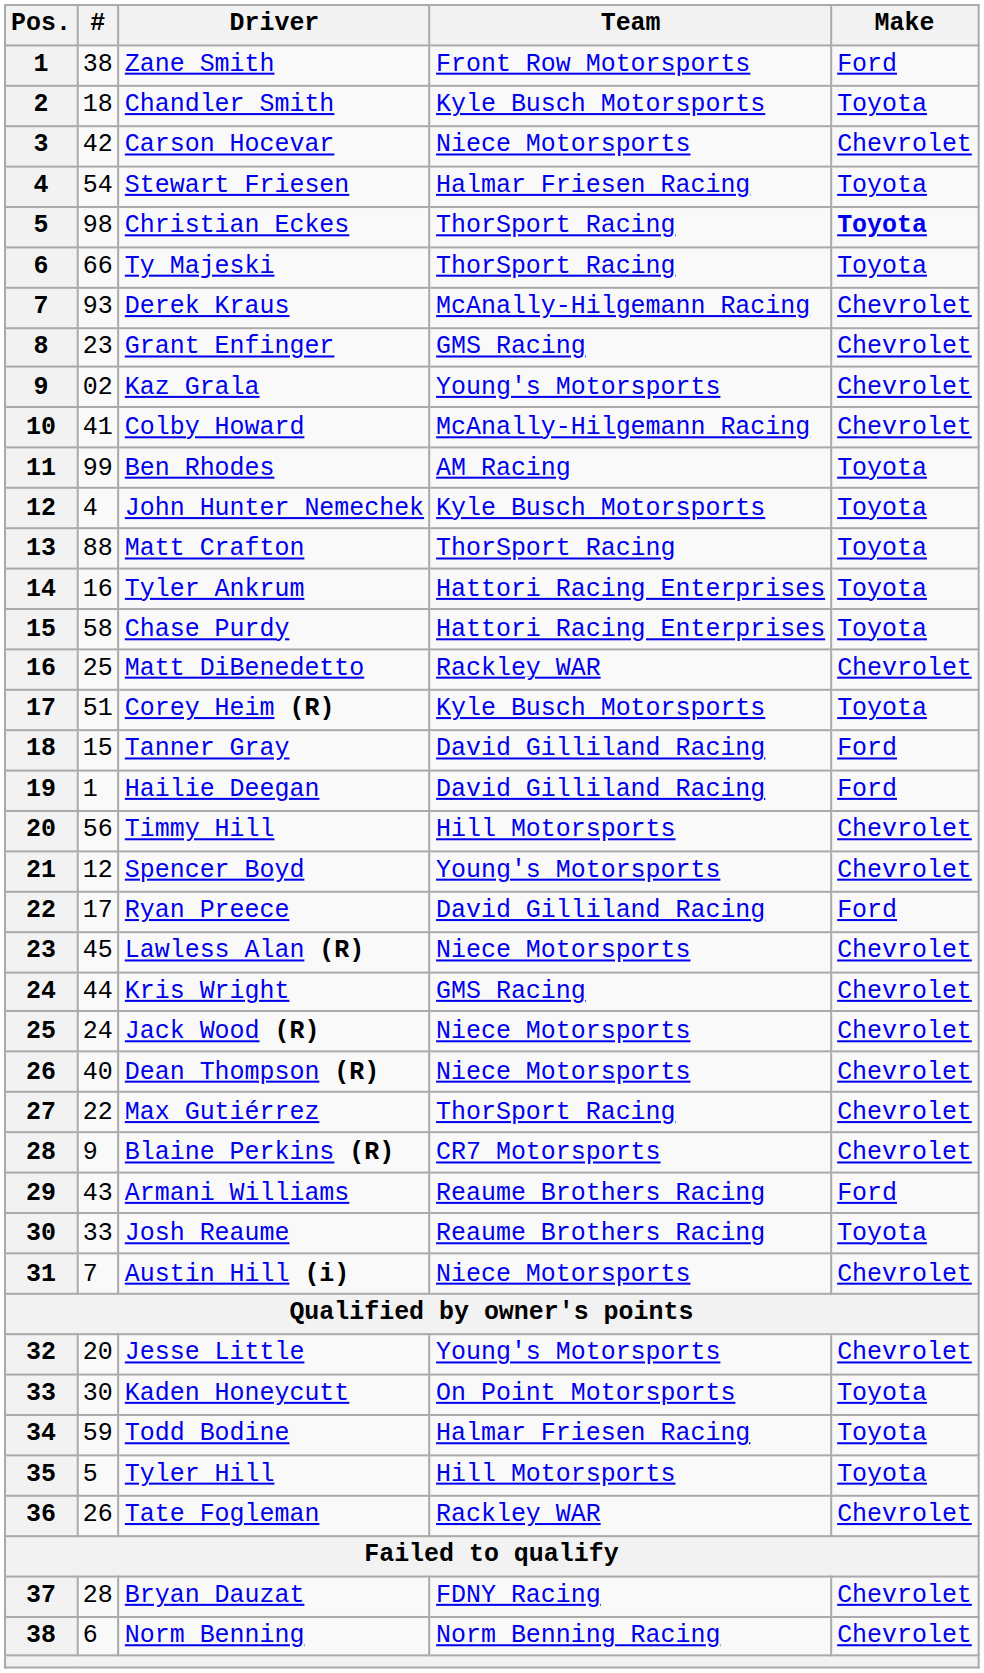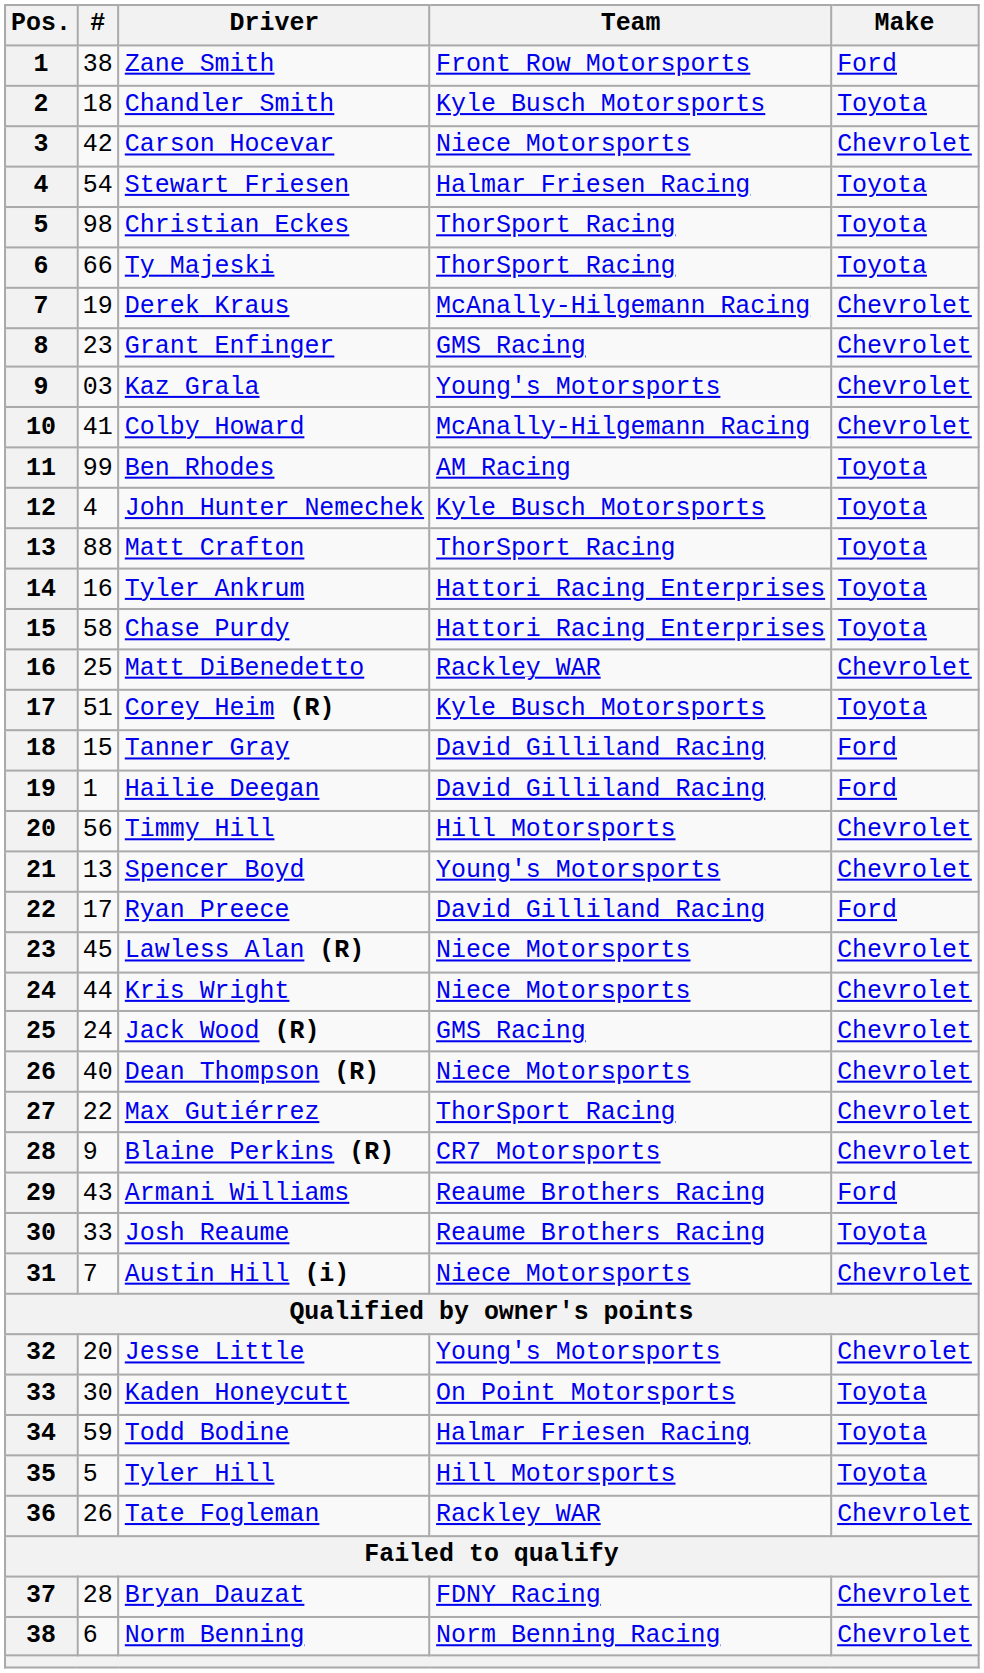 <table class="wikitable" style="font-size:95%">
 <tr>
 <th>Pos.</th>
 <th>#</th>
 <th>Driver</th>
 <th>Team</th>
 <th>Make</th>
 </tr>
 <tr>
 <th>1</th>
 <td>38</td>
 <td><a href='#'>Zane Smith</a></td>
 <td><a href='#'>Front Row Motorsports</a></td>
 <td><a href='#'>Ford</a></td>
 </tr>
 <tr>
 <th>2</th>
 <td>18</td>
 <td><a href='#'>Chandler Smith</a></td>
 <td><a href='#'>Kyle Busch Motorsports</a></td>
 <td><a href='#'>Toyota</a></td>
 </tr>
 <tr>
 <th>3</th>
 <td>42</td>
 <td><a href='#'>Carson Hocevar</a></td>
 <td><a href='#'>Niece Motorsports</a></td>
 <td><a href='#'>Chevrolet</a></td>
 </tr>
 <tr>
 <th>4</th>
 <td>54</td>
 <td><a href='#'>Stewart Friesen</a></td>
 <td><a href='#'>Halmar Friesen Racing</a></td>
 <td><a href='#'>Toyota</a></td>
 </tr>
 <tr>
 <th>5</th>
 <td>98</td>
 <td><a href='#'>Christian Eckes</a></td>
 <td><a href='#'>ThorSport Racing</a></td>
-<td><strong><a href='#'>Toyota</a></strong></td>
+<td><a href='#'>Toyota</a></td>
 </tr>
 <tr>
 <th>6</th>
 <td>66</td>
 <td><a href='#'>Ty Majeski</a></td>
 <td><a href='#'>ThorSport Racing</a></td>
 <td><a href='#'>Toyota</a></td>
 </tr>
 <tr>
 <th>7</th>
-<td>93</td>
+<td>19</td>
 <td><a href='#'>Derek Kraus</a></td>
 <td><a href='#'>McAnally-Hilgemann Racing</a></td>
 <td><a href='#'>Chevrolet</a></td>
 </tr>
 <tr>
 <th>8</th>
 <td>23</td>
 <td><a href='#'>Grant Enfinger</a></td>
 <td><a href='#'>GMS Racing</a></td>
 <td><a href='#'>Chevrolet</a></td>
 </tr>
 <tr>
 <th>9</th>
-<td>02</td>
+<td>03</td>
 <td><a href='#'>Kaz Grala</a></td>
 <td><a href='#'>Young's Motorsports</a></td>
 <td><a href='#'>Chevrolet</a></td>
 </tr>
 <tr>
 <th>10</th>
 <td>41</td>
 <td><a href='#'>Colby Howard</a></td>
 <td><a href='#'>McAnally-Hilgemann Racing</a></td>
 <td><a href='#'>Chevrolet</a></td>
 </tr>
 <tr>
 <th>11</th>
 <td>99</td>
 <td><a href='#'>Ben Rhodes</a></td>
 <td><a href='#'>AM Racing</a></td>
 <td><a href='#'>Toyota</a></td>
 </tr>
 <tr>
 <th>12</th>
 <td>4</td>
 <td><a href='#'>John Hunter Nemechek</a></td>
 <td><a href='#'>Kyle Busch Motorsports</a></td>
 <td><a href='#'>Toyota</a></td>
 </tr>
 <tr>
 <th>13</th>
 <td>88</td>
 <td><a href='#'>Matt Crafton</a></td>
 <td><a href='#'>ThorSport Racing</a></td>
 <td><a href='#'>Toyota</a></td>
 </tr>
 <tr>
 <th>14</th>
 <td>16</td>
 <td><a href='#'>Tyler Ankrum</a></td>
 <td><a href='#'>Hattori Racing Enterprises</a></td>
 <td><a href='#'>Toyota</a></td>
 </tr>
 <tr>
 <th>15</th>
 <td>58</td>
 <td><a href='#'>Chase Purdy</a></td>
 <td><a href='#'>Hattori Racing Enterprises</a></td>
 <td><a href='#'>Toyota</a></td>
 </tr>
 <tr>
 <th>16</th>
 <td>25</td>
 <td><a href='#'>Matt DiBenedetto</a></td>
 <td><a href='#'>Rackley WAR</a></td>
 <td><a href='#'>Chevrolet</a></td>
 </tr>
 <tr>
 <th>17</th>
 <td>51</td>
 <td><a href='#'>Corey Heim</a> <strong>(R)</strong></td>
 <td><a href='#'>Kyle Busch Motorsports</a></td>
 <td><a href='#'>Toyota</a></td>
 </tr>
 <tr>
 <th>18</th>
 <td>15</td>
 <td><a href='#'>Tanner Gray</a></td>
 <td><a href='#'>David Gilliland Racing</a></td>
 <td><a href='#'>Ford</a></td>
 </tr>
 <tr>
 <th>19</th>
 <td>1</td>
 <td><a href='#'>Hailie Deegan</a></td>
 <td><a href='#'>David Gilliland Racing</a></td>
 <td><a href='#'>Ford</a></td>
 </tr>
 <tr>
 <th>20</th>
 <td>56</td>
 <td><a href='#'>Timmy Hill</a></td>
 <td><a href='#'>Hill Motorsports</a></td>
 <td><a href='#'>Chevrolet</a></td>
 </tr>
 <tr>
 <th>21</th>
-<td>12</td>
+<td>13</td>
 <td><a href='#'>Spencer Boyd</a></td>
 <td><a href='#'>Young's Motorsports</a></td>
 <td><a href='#'>Chevrolet</a></td>
 </tr>
 <tr>
 <th>22</th>
 <td>17</td>
 <td><a href='#'>Ryan Preece</a></td>
 <td><a href='#'>David Gilliland Racing</a></td>
 <td><a href='#'>Ford</a></td>
 </tr>
 <tr>
 <th>23</th>
 <td>45</td>
 <td><a href='#'>Lawless Alan</a> <strong>(R)</strong></td>
 <td><a href='#'>Niece Motorsports</a></td>
 <td><a href='#'>Chevrolet</a></td>
 </tr>
 <tr>
 <th>24</th>
 <td>44</td>
 <td><a href='#'>Kris Wright</a></td>
-<td><a href='#'>GMS Racing</a></td>
+<td><a href='#'>Niece Motorsports</a></td>
 <td><a href='#'>Chevrolet</a></td>
 </tr>
 <tr>
 <th>25</th>
 <td>24</td>
 <td><a href='#'>Jack Wood</a> <strong>(R)</strong></td>
-<td><a href='#'>Niece Motorsports</a></td>
+<td><a href='#'>GMS Racing</a></td>
 <td><a href='#'>Chevrolet</a></td>
 </tr>
 <tr>
 <th>26</th>
 <td>40</td>
 <td><a href='#'>Dean Thompson</a> <strong>(R)</strong></td>
 <td><a href='#'>Niece Motorsports</a></td>
 <td><a href='#'>Chevrolet</a></td>
 </tr>
 <tr>
 <th>27</th>
 <td>22</td>
 <td><a href='#'>Max Gutiérrez</a></td>
 <td><a href='#'>ThorSport Racing</a></td>
 <td><a href='#'>Chevrolet</a></td>
 </tr>
 <tr>
 <th>28</th>
 <td>9</td>
 <td><a href='#'>Blaine Perkins</a> <strong>(R)</strong></td>
 <td><a href='#'>CR7 Motorsports</a></td>
 <td><a href='#'>Chevrolet</a></td>
 </tr>
 <tr>
 <th>29</th>
 <td>43</td>
 <td><a href='#'>Armani Williams</a></td>
 <td><a href='#'>Reaume Brothers Racing</a></td>
 <td><a href='#'>Ford</a></td>
 </tr>
 <tr>
 <th>30</th>
 <td>33</td>
 <td><a href='#'>Josh Reaume</a></td>
 <td><a href='#'>Reaume Brothers Racing</a></td>
 <td><a href='#'>Toyota</a></td>
 </tr>
 <tr>
 <th>31</th>
 <td>7</td>
 <td><a href='#'>Austin Hill</a> <strong>(i)</strong></td>
 <td><a href='#'>Niece Motorsports</a></td>
 <td><a href='#'>Chevrolet</a></td>
 </tr>
 <tr>
 <th colspan="5">Qualified by owner's points</th>
 </tr>
 <tr>
 <th>32</th>
 <td>20</td>
 <td><a href='#'>Jesse Little</a></td>
 <td><a href='#'>Young's Motorsports</a></td>
 <td><a href='#'>Chevrolet</a></td>
 </tr>
 <tr>
 <th>33</th>
 <td>30</td>
 <td><a href='#'>Kaden Honeycutt</a></td>
 <td><a href='#'>On Point Motorsports</a></td>
 <td><a href='#'>Toyota</a></td>
 </tr>
 <tr>
 <th>34</th>
 <td>59</td>
 <td><a href='#'>Todd Bodine</a></td>
 <td><a href='#'>Halmar Friesen Racing</a></td>
 <td><a href='#'>Toyota</a></td>
 </tr>
 <tr>
 <th>35</th>
 <td>5</td>
 <td><a href='#'>Tyler Hill</a></td>
 <td><a href='#'>Hill Motorsports</a></td>
 <td><a href='#'>Toyota</a></td>
 </tr>
 <tr>
 <th>36</th>
 <td>26</td>
 <td><a href='#'>Tate Fogleman</a></td>
 <td><a href='#'>Rackley WAR</a></td>
 <td><a href='#'>Chevrolet</a></td>
 </tr>
 <tr>
 <th colspan="5">Failed to qualify</th>
 </tr>
 <tr>
 <th>37</th>
 <td>28</td>
 <td><a href='#'>Bryan Dauzat</a></td>
 <td><a href='#'>FDNY Racing</a></td>
 <td><a href='#'>Chevrolet</a></td>
 </tr>
 <tr>
 <th>38</th>
 <td>6</td>
 <td><a href='#'>Norm Benning</a></td>
 <td><a href='#'>Norm Benning Racing</a></td>
 <td><a href='#'>Chevrolet</a></td>
 </tr>
 <tr>
 <th colspan="5"></th>
 </tr>
 </table>
